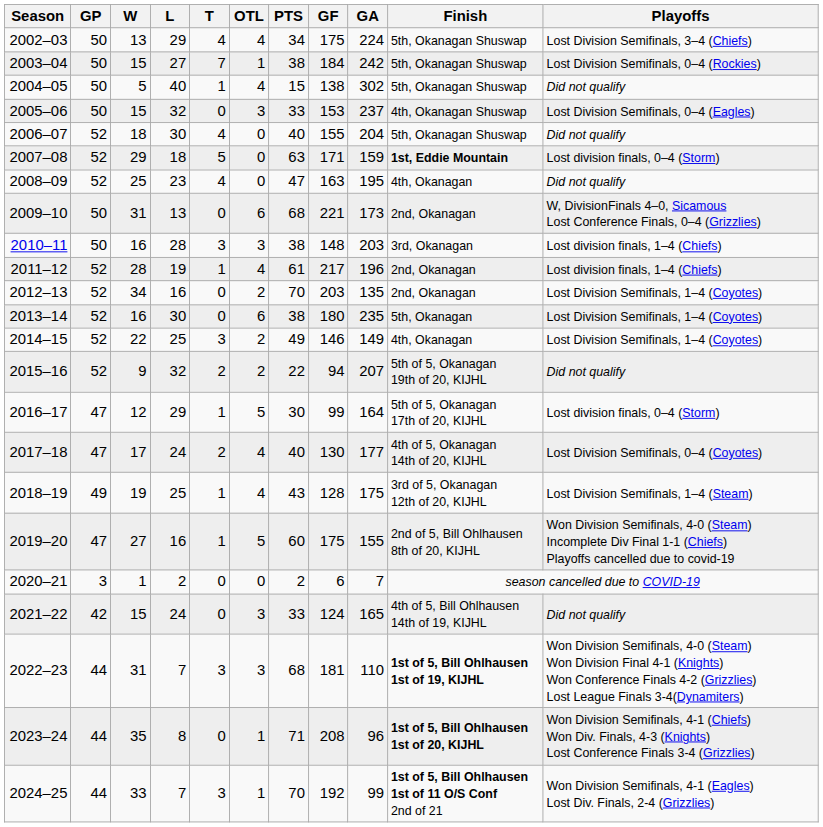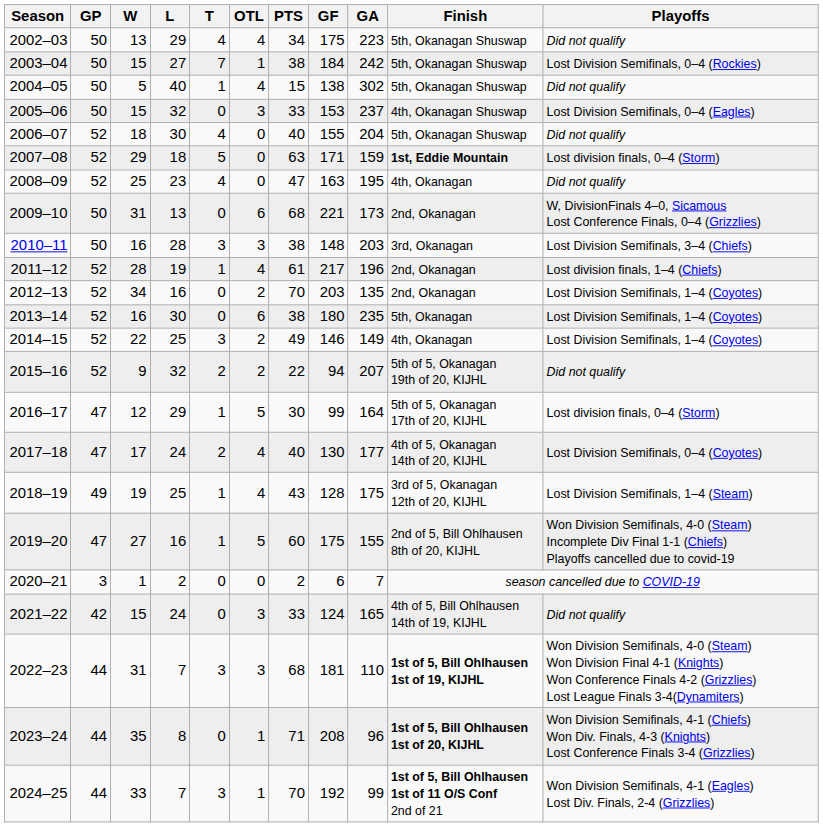 <table class="wikitable">
 <tr style="min-width:55em; font-weight:bold;text-align:right; background:#ddd;"|>
 <th style=width:4em>Season</th>
 <th style=width:2.2em><abbr>GP</abbr></th>
 <th style=width:2.2em><abbr>W</abbr></th>
 <th style=width:2.2em><abbr>L</abbr></th>
 <th style=width:2.2em><abbr>T</abbr></th>
 <th style=width:2.2em><abbr>OTL</abbr></th>
 <th style=width:2.2em><abbr>PTS</abbr></th>
 <th style=width:2.2em><abbr>GF</abbr></th>
 <th style=width:2.2em><abbr>GA</abbr></th>
 <th style=width:10em>Finish</th>
 <th style=width:18em>Playoffs</th>
 </tr>
 <tr align=right>
 <td>2002–03</td>
 <td>50</td>
 <td>13</td>
 <td>29</td>
 <td>4</td>
 <td>4</td>
 <td>34</td>
 <td>175</td>
-<td>224</td>
+<td>223</td>
 <td align=left><small>5th, Okanagan Shuswap</small></td>
-<td align=left><small>Lost Division Semifinals, 3–4 (<a href='#'>Chiefs</a>)</small></td>
+<td align=left><small><em>Did not qualify</em></small></td>
 </tr>
 <tr style="background:#eee;" align=right>
 <td>2003–04</td>
 <td>50</td>
 <td>15</td>
 <td>27</td>
 <td>7</td>
 <td>1</td>
 <td>38</td>
 <td>184</td>
 <td>242</td>
 <td align=left><small>5th, Okanagan Shuswap</small></td>
 <td align=left><small>Lost Division Semifinals, 0–4 (<a href='#'>Rockies</a>)</small></td>
 </tr>
 <tr align=right>
 <td>2004–05</td>
 <td>50</td>
 <td>5</td>
 <td>40</td>
 <td>1</td>
 <td>4</td>
 <td>15</td>
 <td>138</td>
 <td>302</td>
 <td align=left><small>5th, Okanagan Shuswap</small></td>
 <td align=left><small><em>Did not qualify</em></small></td>
 </tr>
 <tr style="background:#eee;" align=right>
 <td>2005–06</td>
 <td>50</td>
 <td>15</td>
 <td>32</td>
 <td>0</td>
 <td>3</td>
 <td>33</td>
 <td>153</td>
 <td>237</td>
 <td align=left><small>4th, Okanagan Shuswap</small></td>
 <td align=left><small>Lost Division Semifinals, 0–4 (<a href='#'>Eagles</a>)</small></td>
 </tr>
 <tr align=right>
 <td>2006–07</td>
 <td>52</td>
 <td>18</td>
 <td>30</td>
 <td>4</td>
 <td>0</td>
 <td>40</td>
 <td>155</td>
 <td>204</td>
 <td align=left><small>5th, Okanagan Shuswap</small></td>
 <td align=left><small><em>Did not qualify</em></small></td>
 </tr>
 <tr style="background:#eee;" align=right>
 <td>2007–08</td>
 <td>52</td>
 <td>29</td>
 <td>18</td>
 <td>5</td>
 <td>0</td>
 <td>63</td>
 <td>171</td>
 <td>159</td>
 <td align=left><small><strong>1st, Eddie Mountain</strong></small></td>
 <td align=left><small>Lost division finals, 0–4 (<a href='#'>Storm</a>)</small></td>
 </tr>
 <tr align=right>
 <td>2008–09</td>
 <td>52</td>
 <td>25</td>
 <td>23</td>
 <td>4</td>
 <td>0</td>
 <td>47</td>
 <td>163</td>
 <td>195</td>
 <td align=left><small>4th, Okanagan</small></td>
 <td align=left><small><em>Did not qualify</em></small></td>
 </tr>
 <tr style="background:#eee;" align=right>
 <td>2009–10</td>
 <td>50</td>
 <td>31</td>
 <td>13</td>
 <td>0</td>
 <td>6</td>
 <td>68</td>
 <td>221</td>
 <td>173</td>
 <td align=left><small>2nd, Okanagan</small></td>
 <td align=left><small>W, DivisionFinals 4–0, <a href='#'>Sicamous</a><br>Lost Conference Finals, 0–4 (<a href='#'>Grizzlies</a>)</small></td>
 </tr>
 <tr align=right>
 <td><a href='#'>2010–11</a></td>
 <td>50</td>
 <td>16</td>
 <td>28</td>
 <td>3</td>
 <td>3</td>
 <td>38</td>
 <td>148</td>
 <td>203</td>
 <td align=left><small>3rd, Okanagan</small></td>
-<td align=left><small>Lost division finals, 1–4 (<a href='#'>Chiefs</a>)</small></td>
+<td align=left><small>Lost Division Semifinals, 3–4 (<a href='#'>Chiefs</a>)</small></td>
 </tr>
 <tr style="background:#eee;" align=right>
 <td>2011–12</td>
 <td>52</td>
 <td>28</td>
 <td>19</td>
 <td>1</td>
 <td>4</td>
 <td>61</td>
 <td>217</td>
 <td>196</td>
 <td align=left><small>2nd, Okanagan</small></td>
 <td align=left><small>Lost division finals, 1–4 (<a href='#'>Chiefs</a>)</small></td>
 </tr>
 <tr align=right>
 <td>2012–13</td>
 <td>52</td>
 <td>34</td>
 <td>16</td>
 <td>0</td>
 <td>2</td>
 <td>70</td>
 <td>203</td>
 <td>135</td>
 <td align=left><small>2nd, Okanagan</small></td>
 <td align=left><small>Lost Division Semifinals, 1–4 (<a href='#'>Coyotes</a>)</small></td>
 </tr>
 <tr style="background:#eee;" align=right>
 <td>2013–14</td>
 <td>52</td>
 <td>16</td>
 <td>30</td>
 <td>0</td>
 <td>6</td>
 <td>38</td>
 <td>180</td>
 <td>235</td>
 <td align=left><small>5th, Okanagan</small></td>
 <td align=left><small> Lost Division Semifinals, 1–4 (<a href='#'>Coyotes</a>)</small></td>
 </tr>
 <tr align=right>
 <td>2014–15</td>
 <td>52</td>
 <td>22</td>
 <td>25</td>
 <td>3</td>
 <td>2</td>
 <td>49</td>
 <td>146</td>
 <td>149</td>
 <td align=left><small>4th, Okanagan</small></td>
 <td align=left><small> Lost Division Semifinals, 1–4 (<a href='#'>Coyotes</a>)</small></td>
 </tr>
 <tr style="background:#eee;" align=right>
 <td>2015–16</td>
 <td>52</td>
 <td>9</td>
 <td>32</td>
 <td>2</td>
 <td>2</td>
 <td>22</td>
 <td>94</td>
 <td>207</td>
 <td align=left><small>5th of 5, Okanagan<br>19th of 20, KIJHL</small></td>
 <td align=left><small><em>Did not qualify</em></small></td>
 </tr>
 <tr align=right>
 <td>2016–17</td>
 <td>47</td>
 <td>12</td>
 <td>29</td>
 <td>1</td>
 <td>5</td>
 <td>30</td>
 <td>99</td>
 <td>164</td>
 <td align=left><small>5th of 5, Okanagan<br>17th of 20, KIJHL</small></td>
 <td align=left><small>Lost division finals, 0–4 (<a href='#'>Storm</a>)</small></td>
 </tr>
 <tr style="background:#eee;" align=right>
 <td>2017–18</td>
 <td>47</td>
 <td>17</td>
 <td>24</td>
 <td>2</td>
 <td>4</td>
 <td>40</td>
 <td>130</td>
 <td>177</td>
 <td align=left><small>4th of 5, Okanagan<br>14th of 20, KIJHL</small></td>
 <td align=left><small>Lost Division Semifinals, 0–4 (<a href='#'>Coyotes</a>)</small></td>
 </tr>
 <tr align=right>
 <td>2018–19</td>
 <td>49</td>
 <td>19</td>
 <td>25</td>
 <td>1</td>
 <td>4</td>
 <td>43</td>
 <td>128</td>
 <td>175</td>
 <td align=left><small>3rd of 5, Okanagan<br>12th of 20, KIJHL</small></td>
 <td align=left><small> Lost Division Semifinals, 1–4 (<a href='#'>Steam</a>)</small></td>
 </tr>
 <tr style="background:#eee;" align=right>
 <td>2019–20</td>
 <td>47</td>
 <td>27</td>
 <td>16</td>
 <td>1</td>
 <td>5</td>
 <td>60</td>
 <td>175</td>
 <td>155</td>
 <td align=left><small>2nd of 5, Bill Ohlhausen<br>8th of 20, KIJHL</small></td>
 <td align=left><small>Won Division Semifinals, 4-0 (<a href='#'>Steam</a>)<br>Incomplete Div Final 1-1 (<a href='#'>Chiefs</a>)<br>Playoffs cancelled due to covid-19</small></td>
 </tr>
 <tr align=right>
 <td>2020–21</td>
 <td>3</td>
 <td>1</td>
 <td>2</td>
 <td>0</td>
 <td>0</td>
 <td>2</td>
 <td>6</td>
 <td>7</td>
 <td colspan=2 align=center><small><em>season cancelled due to <a href='#'>COVID-19</a></em></small></td>
 </tr>
 <tr style="background:#eee;" align=right>
 <td>2021–22</td>
 <td>42</td>
 <td>15</td>
 <td>24</td>
 <td>0</td>
 <td>3</td>
 <td>33</td>
 <td>124</td>
 <td>165</td>
 <td align=left><small>4th of 5, Bill Ohlhausen<br>14th of 19, KIJHL</small></td>
 <td align=left><small><em>Did not qualify</em></small></td>
 </tr>
 <tr align=right>
 <td>2022–23</td>
 <td>44</td>
 <td>31</td>
 <td>7</td>
 <td>3</td>
 <td>3</td>
 <td>68</td>
 <td>181</td>
 <td>110</td>
 <td align=left><small><strong>1st of 5, Bill Ohlhausen</strong><br><strong>1st of 19, KIJHL</strong></small></td>
 <td align=left><small> Won Division Semifinals, 4-0 (<a href='#'>Steam</a>)<br>Won Division Final 4-1 (<a href='#'>Knights</a>)<br>Won Conference Finals 4-2 (<a href='#'>Grizzlies</a>)<br>Lost League Finals 3-4(<a href='#'>Dynamiters</a>)</small></td>
 </tr>
 <tr style="background:#eee;" align=right>
 <td>2023–24</td>
 <td>44</td>
 <td>35</td>
 <td>8</td>
 <td>0</td>
 <td>1</td>
 <td>71</td>
 <td>208</td>
 <td>96</td>
 <td align=left><small><strong>1st of 5, Bill Ohlhausen</strong><br><strong>1st of 20, KIJHL</strong></small></td>
 <td align=left><small>Won Division Semifinals, 4-1 (<a href='#'>Chiefs</a>)<br>Won Div. Finals, 4-3 (<a href='#'>Knights</a>)<br>Lost Conference Finals 3-4 (<a href='#'>Grizzlies</a>)</small></td>
 </tr>
 <tr align=right>
 <td>2024–25</td>
 <td>44</td>
 <td>33</td>
 <td>7</td>
 <td>3</td>
 <td>1</td>
 <td>70</td>
 <td>192</td>
 <td>99</td>
 <td align=left><small><strong>1st of 5, Bill Ohlhausen</strong><br><strong>1st of 11 O/S Conf</strong><br>2nd of 21</small></td>
 <td align=left><small>Won Division Semifinals, 4-1 (<a href='#'>Eagles</a>)<br>Lost Div. Finals, 2-4 (<a href='#'>Grizzlies</a>)</small></td>
 </tr>
 </table>
